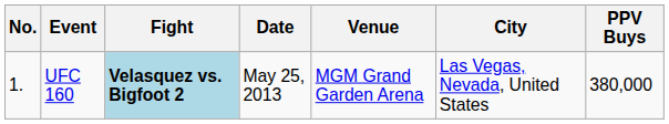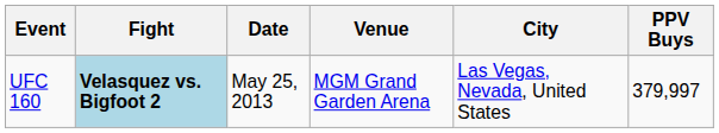 <table class="wikitable">
 <tr>
-<th>No.</th>
 <th>Event</th>
 <th>Fight</th>
 <th>Date</th>
 <th>Venue</th>
 <th>City</th>
 <th>PPV Buys</th>
 </tr>
 <tr>
-<td>1.</td>
 <td><a href='#'>UFC 160</a></td>
 <td style="background: lightblue;"><strong>Velasquez vs. Bigfoot 2</strong></td>
 <td>May 25, 2013</td>
 <td><a href='#'>MGM Grand Garden Arena</a></td>
 <td><a href='#'>Las Vegas, Nevada</a>, United States</td>
-<td>380,000</td>
+<td>379,997</td>
 </tr>
 </table>
